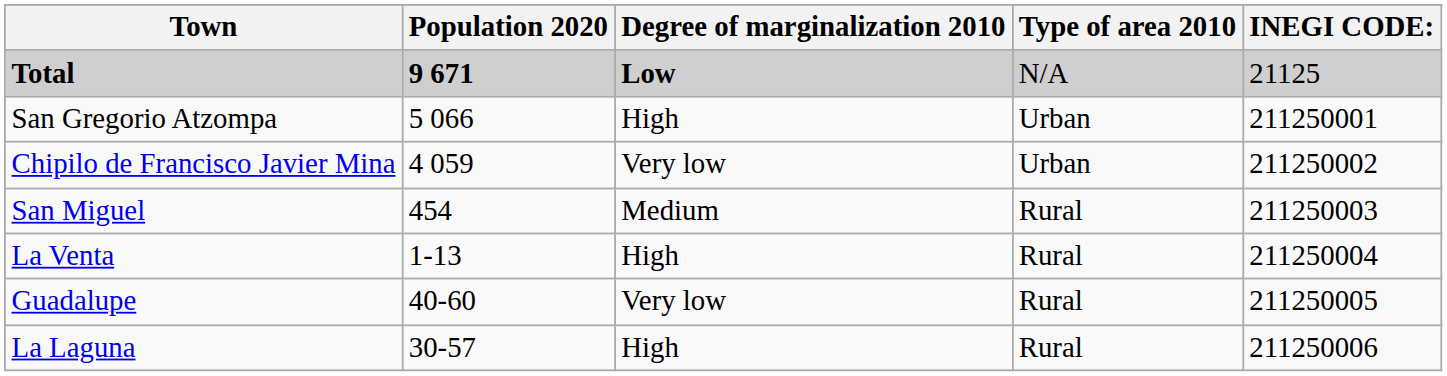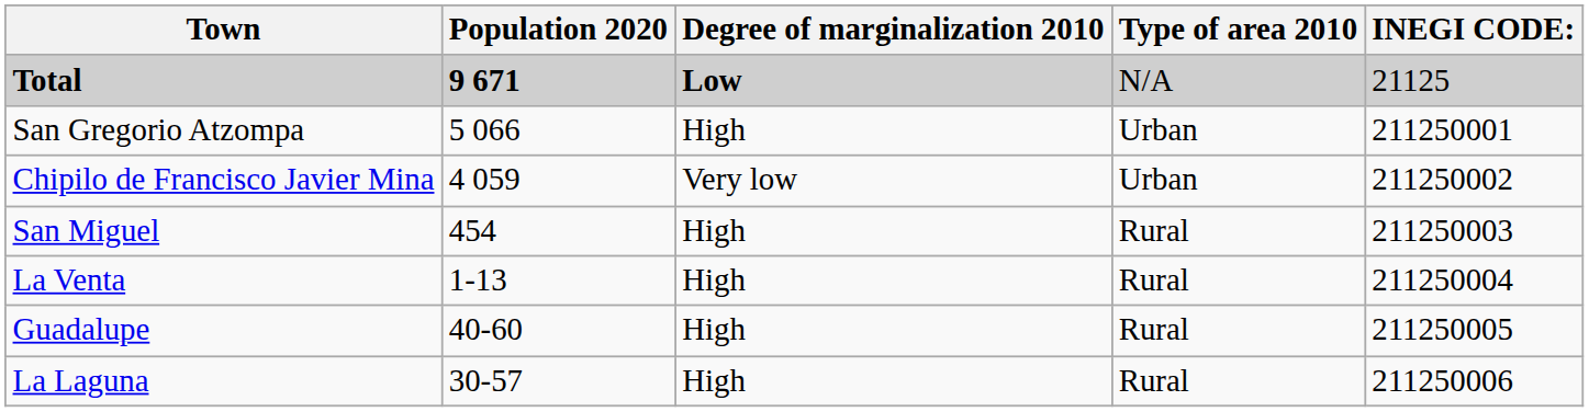 <table class="wikitable">
 <tr>
 <th>Town</th>
 <th>Population 2020</th>
 <th>Degree of marginalization 2010</th>
 <th>Type of area 2010</th>
 <th>INEGI CODE:</th>
 </tr>
 <tr style="background:#CFCFCF;">
 <td><strong>Total</strong></td>
 <td><strong>9 671</strong></td>
 <td><strong>Low</strong></td>
 <td>N/A</td>
 <td>21125</td>
 </tr>
 <tr>
 <td>San Gregorio Atzompa</td>
 <td>5 066</td>
 <td>High</td>
 <td>Urban</td>
 <td>211250001</td>
 </tr>
 <tr>
 <td><a href='#'>Chipilo de Francisco Javier Mina</a></td>
 <td>4 059</td>
 <td>Very low</td>
 <td>Urban</td>
 <td>211250002</td>
 </tr>
 <tr>
 <td><a href='#'>San Miguel</a></td>
 <td>454</td>
-<td>Medium</td>
+<td>High</td>
 <td>Rural</td>
 <td>211250003</td>
 </tr>
 <tr>
 <td><a href='#'>La Venta</a></td>
 <td>1-13</td>
 <td>High</td>
 <td>Rural</td>
 <td>211250004</td>
 </tr>
 <tr>
 <td><a href='#'>Guadalupe</a></td>
 <td>40-60</td>
-<td>Very low</td>
+<td>High</td>
 <td>Rural</td>
 <td>211250005</td>
 </tr>
 <tr>
 <td><a href='#'>La Laguna</a></td>
 <td>30-57</td>
 <td>High</td>
 <td>Rural</td>
 <td>211250006</td>
 </tr>
 </table>
